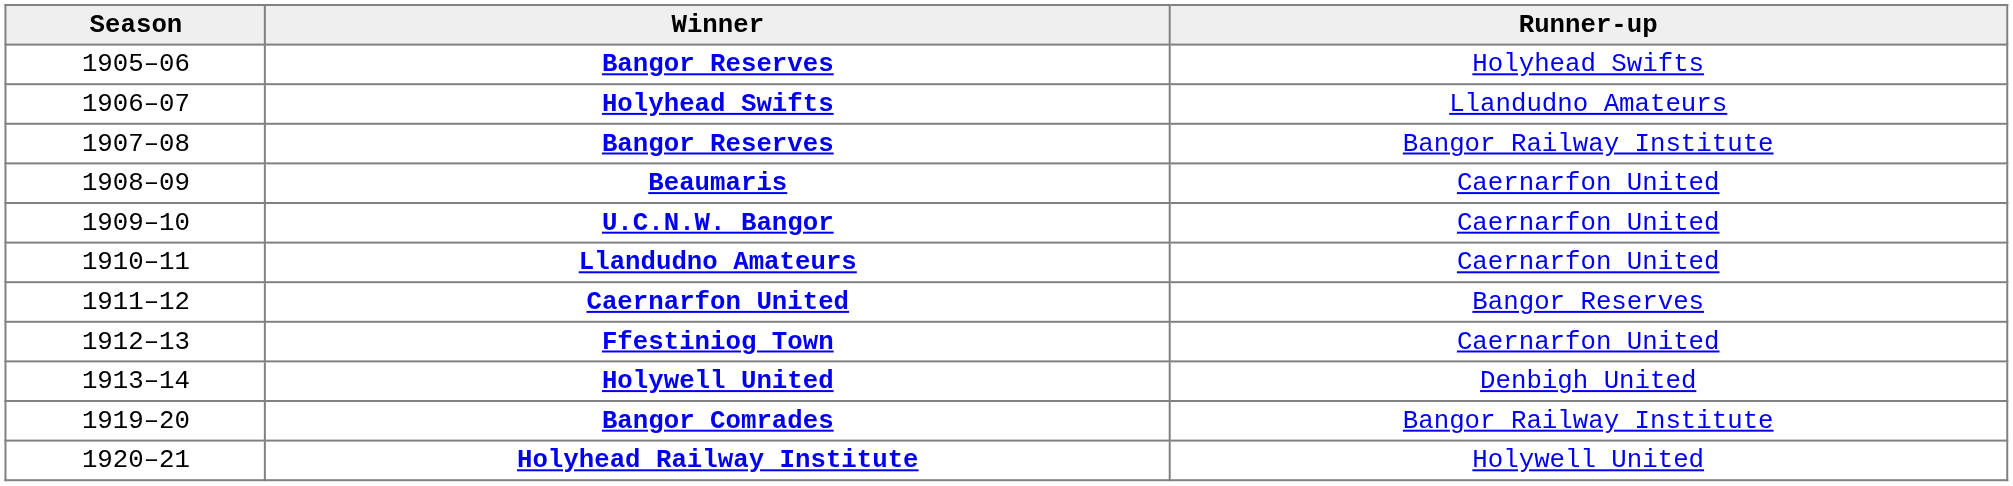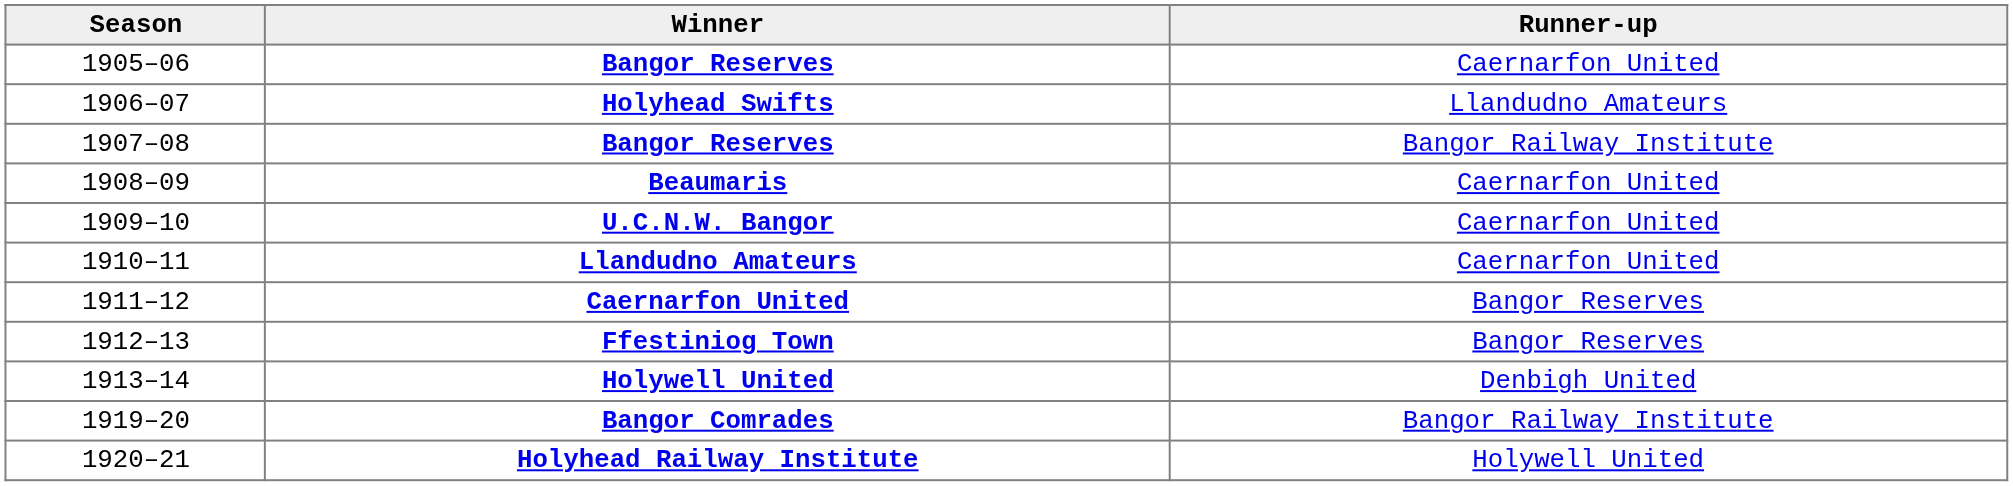 <table class="toccolours" border="1" cellpadding="2" style="border-collapse: collapse; text-align: center; width: 80%; margin: 0 auto;">
 <tr style="background: #efefef;">
 <th>Season</th>
 <th>Winner</th>
 <th>Runner-up</th>
 </tr>
 <tr>
 <td>1905–06</td>
 <td><strong><a href='#'>Bangor Reserves</a></strong></td>
-<td><a href='#'>Holyhead Swifts</a></td>
+<td><a href='#'>Caernarfon United</a></td>
 </tr>
 <tr>
 <td>1906–07</td>
 <td><strong><a href='#'>Holyhead Swifts</a></strong></td>
 <td><a href='#'>Llandudno Amateurs</a></td>
 </tr>
 <tr>
 <td>1907–08</td>
 <td><strong><a href='#'>Bangor Reserves</a></strong></td>
 <td><a href='#'>Bangor Railway Institute</a></td>
 </tr>
 <tr>
 <td>1908–09</td>
 <td><strong><a href='#'>Beaumaris</a></strong></td>
 <td><a href='#'>Caernarfon United</a></td>
 </tr>
 <tr>
 <td>1909–10</td>
 <td><strong><a href='#'>U.C.N.W. Bangor</a></strong></td>
 <td><a href='#'>Caernarfon United</a></td>
 </tr>
 <tr>
 <td>1910–11</td>
 <td><strong><a href='#'>Llandudno Amateurs</a></strong></td>
 <td><a href='#'>Caernarfon United</a></td>
 </tr>
 <tr>
 <td>1911–12</td>
 <td><strong><a href='#'>Caernarfon United</a></strong></td>
 <td><a href='#'>Bangor Reserves</a></td>
 </tr>
 <tr>
 <td>1912–13</td>
 <td><strong><a href='#'>Ffestiniog Town</a></strong></td>
-<td><a href='#'>Caernarfon United</a></td>
+<td><a href='#'>Bangor Reserves</a></td>
 </tr>
 <tr>
 <td>1913–14</td>
 <td><strong><a href='#'>Holywell United</a></strong></td>
 <td><a href='#'>Denbigh United</a></td>
 </tr>
 <tr>
 <td>1919–20</td>
 <td><strong><a href='#'>Bangor Comrades</a></strong></td>
 <td><a href='#'>Bangor Railway Institute</a></td>
 </tr>
 <tr>
 <td>1920–21</td>
 <td><strong><a href='#'>Holyhead Railway Institute</a></strong></td>
 <td><a href='#'>Holywell United</a></td>
 </tr>
 </table>
